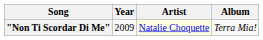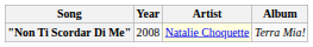 <table class="wikitable plainrowheaders">
 <tr>
 <th>Song</th>
 <th>Year</th>
 <th>Artist</th>
 <th>Album</th>
 </tr>
 <tr>
 <th scope="row">"Non Ti Scordar Di Me"</th>
-<td>2009</td>
+<td>2008</td>
 <td style="background: lightyellow;"><a href='#'>Natalie Choquette</a></td>
 <td><em>Terra Mia!</em></td>
 </tr>
 </table>
